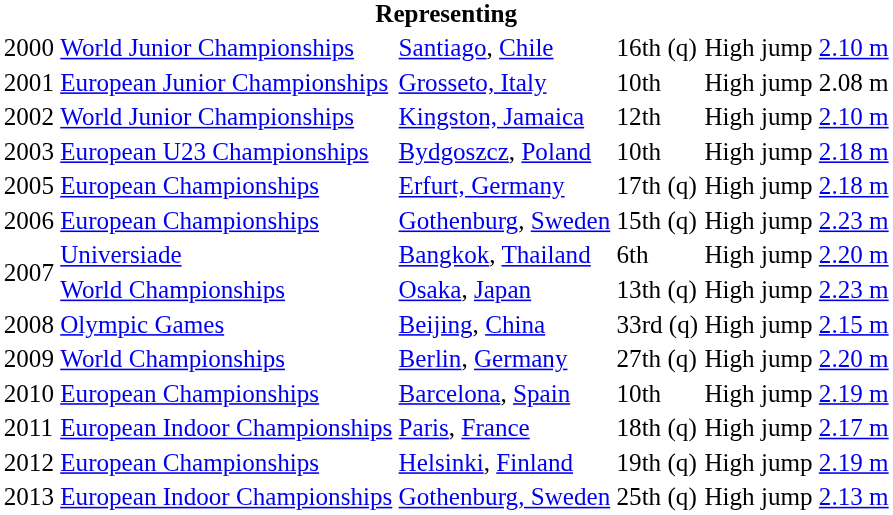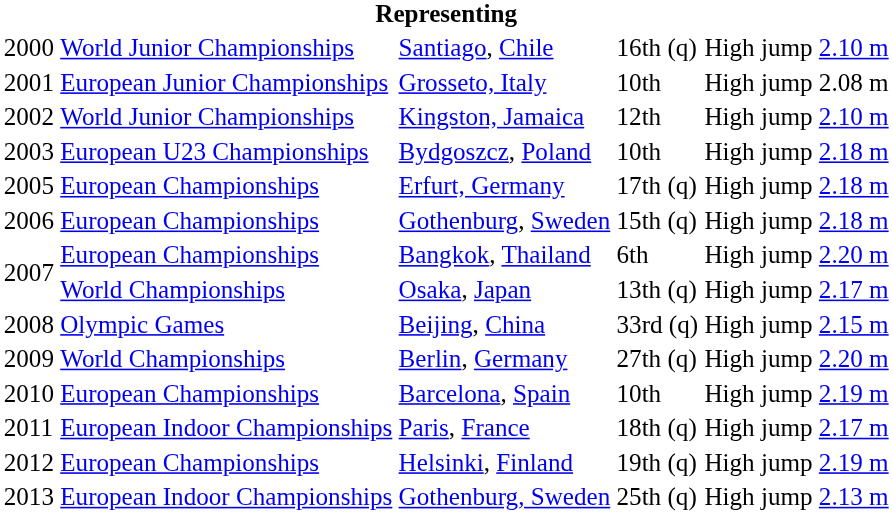 <table>
 <tr>
 <th colspan="6">Representing </th>
 </tr>
 <tr>
 <td>2000</td>
 <td><a href='#'>World Junior Championships</a></td>
 <td><a href='#'>Santiago</a>, <a href='#'>Chile</a></td>
 <td>16th (q)</td>
 <td>High jump</td>
 <td><a href='#'>2.10 m</a></td>
 </tr>
 <tr>
 <td>2001</td>
 <td><a href='#'>European Junior Championships</a></td>
 <td><a href='#'>Grosseto, Italy</a></td>
 <td>10th</td>
 <td>High jump</td>
 <td>2.08 m</td>
 </tr>
 <tr>
 <td>2002</td>
 <td><a href='#'>World Junior Championships</a></td>
 <td><a href='#'>Kingston, Jamaica</a></td>
 <td>12th</td>
 <td>High jump</td>
 <td><a href='#'>2.10 m</a></td>
 </tr>
 <tr>
 <td>2003</td>
 <td><a href='#'>European U23 Championships</a></td>
 <td><a href='#'>Bydgoszcz</a>, <a href='#'>Poland</a></td>
 <td>10th</td>
 <td>High jump</td>
 <td><a href='#'>2.18 m</a></td>
 </tr>
 <tr>
 <td>2005</td>
 <td><a href='#'>European Championships</a></td>
 <td><a href='#'>Erfurt, Germany</a></td>
 <td>17th (q)</td>
 <td>High jump</td>
 <td><a href='#'>2.18 m</a></td>
 </tr>
 <tr>
 <td>2006</td>
 <td><a href='#'>European Championships</a></td>
 <td><a href='#'>Gothenburg</a>, <a href='#'>Sweden</a></td>
 <td>15th (q)</td>
 <td>High jump</td>
-<td><a href='#'>2.23 m</a></td>
+<td><a href='#'>2.18 m</a></td>
 </tr>
 <tr>
 <td rowspan=2>2007</td>
-<td><a href='#'>Universiade</a></td>
+<td><a href='#'>European Championships</a></td>
 <td><a href='#'>Bangkok</a>, <a href='#'>Thailand</a></td>
 <td>6th</td>
 <td>High jump</td>
 <td><a href='#'>2.20 m</a></td>
 </tr>
 <tr>
 <td><a href='#'>World Championships</a></td>
 <td><a href='#'>Osaka</a>, <a href='#'>Japan</a></td>
 <td>13th (q)</td>
 <td>High jump</td>
-<td><a href='#'>2.23 m</a></td>
+<td><a href='#'>2.17 m</a></td>
 </tr>
 <tr>
 <td>2008</td>
 <td><a href='#'>Olympic Games</a></td>
 <td><a href='#'>Beijing</a>, <a href='#'>China</a></td>
 <td>33rd (q)</td>
 <td>High jump</td>
 <td><a href='#'>2.15 m</a></td>
 </tr>
 <tr>
 <td>2009</td>
 <td><a href='#'>World Championships</a></td>
 <td><a href='#'>Berlin</a>, <a href='#'>Germany</a></td>
 <td>27th (q)</td>
 <td>High jump</td>
 <td><a href='#'>2.20 m</a></td>
 </tr>
 <tr>
 <td>2010</td>
 <td><a href='#'>European Championships</a></td>
 <td><a href='#'>Barcelona</a>, <a href='#'>Spain</a></td>
 <td>10th</td>
 <td>High jump</td>
 <td><a href='#'>2.19 m</a></td>
 </tr>
 <tr>
 <td>2011</td>
 <td><a href='#'>European Indoor Championships</a></td>
 <td><a href='#'>Paris</a>, <a href='#'>France</a></td>
 <td>18th (q)</td>
 <td>High jump</td>
 <td><a href='#'>2.17 m</a></td>
 </tr>
 <tr>
 <td>2012</td>
 <td><a href='#'>European Championships</a></td>
 <td><a href='#'>Helsinki</a>, <a href='#'>Finland</a></td>
 <td>19th (q)</td>
 <td>High jump</td>
 <td><a href='#'>2.19 m</a></td>
 </tr>
 <tr>
 <td>2013</td>
 <td><a href='#'>European Indoor Championships</a></td>
 <td><a href='#'>Gothenburg, Sweden</a></td>
 <td>25th (q)</td>
 <td>High jump</td>
 <td><a href='#'>2.13 m</a></td>
 </tr>
 </table>
